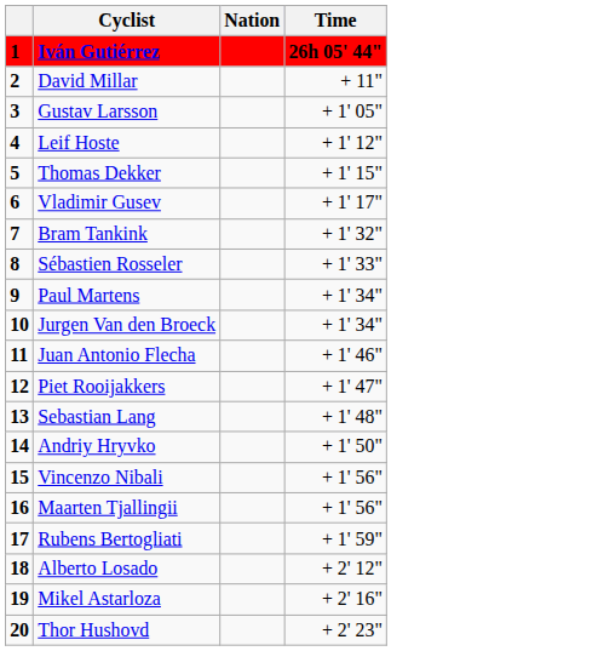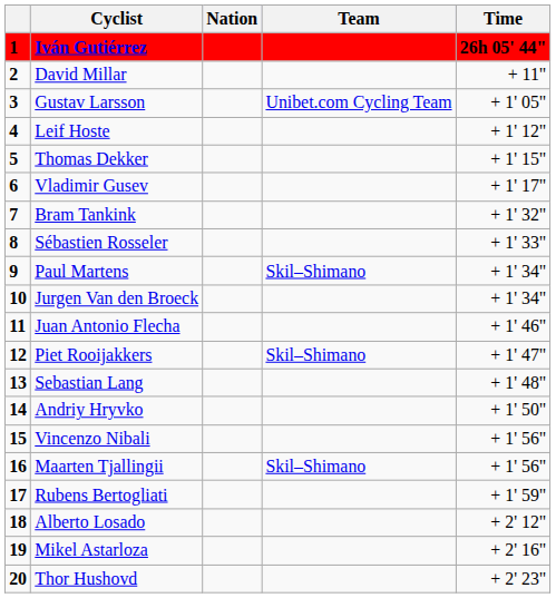 <table class="wikitable">
 <tr style="background:#ccccff;">
 <th></th>
 <th>Cyclist</th>
 <th>Nation</th>
+<th>Team</th>
 <th>Time</th>
 </tr>
 <tr style="background:red">
 <td><strong>1</strong></td>
 <td><strong><a href='#'>Iván Gutiérrez</a></strong></td>
+<td><strong></strong></td>
 <td><strong></strong></td>
 <td align=right><strong>26h 05' 44"</strong></td>
 </tr>
 <tr>
 <td><strong>2</strong></td>
 <td><a href='#'>David Millar</a></td>
 <td></td>
+<td></td>
 <td align=right>+ 11"</td>
 </tr>
 <tr>
 <td><strong>3</strong></td>
 <td><a href='#'>Gustav Larsson</a></td>
 <td></td>
+<td><a href='#'>Unibet.com Cycling Team</a></td>
 <td align=right>+ 1' 05"</td>
 </tr>
 <tr>
 <td><strong>4</strong></td>
 <td><a href='#'>Leif Hoste</a></td>
+<td></td>
 <td></td>
 <td align=right>+ 1' 12"</td>
 </tr>
 <tr>
 <td><strong>5</strong></td>
 <td><a href='#'>Thomas Dekker</a></td>
 <td></td>
+<td></td>
 <td align=right>+ 1' 15"</td>
 </tr>
 <tr>
 <td><strong>6</strong></td>
 <td><a href='#'>Vladimir Gusev</a></td>
+<td></td>
 <td></td>
 <td align=right>+ 1' 17"</td>
 </tr>
 <tr>
 <td><strong>7</strong></td>
 <td><a href='#'>Bram Tankink</a></td>
 <td></td>
+<td></td>
 <td align=right>+ 1' 32"</td>
 </tr>
 <tr>
 <td><strong>8</strong></td>
 <td><a href='#'>Sébastien Rosseler</a></td>
+<td></td>
 <td></td>
 <td align=right>+ 1' 33"</td>
 </tr>
 <tr>
 <td><strong>9</strong></td>
 <td><a href='#'>Paul Martens</a></td>
 <td></td>
+<td><a href='#'>Skil–Shimano</a></td>
 <td align=right>+ 1' 34"</td>
 </tr>
 <tr>
 <td><strong>10</strong></td>
 <td><a href='#'>Jurgen Van den Broeck</a></td>
+<td></td>
 <td></td>
 <td align=right>+ 1' 34"</td>
 </tr>
 <tr>
 <td><strong>11</strong></td>
 <td><a href='#'>Juan Antonio Flecha</a></td>
 <td></td>
+<td></td>
 <td align=right>+ 1' 46"</td>
 </tr>
 <tr>
 <td><strong>12</strong></td>
 <td><a href='#'>Piet Rooijakkers</a></td>
 <td></td>
+<td><a href='#'>Skil–Shimano</a></td>
 <td align=right>+ 1' 47"</td>
 </tr>
 <tr>
 <td><strong>13</strong></td>
 <td><a href='#'>Sebastian Lang</a></td>
+<td></td>
 <td></td>
 <td align=right>+ 1' 48"</td>
 </tr>
 <tr>
 <td><strong>14</strong></td>
 <td><a href='#'>Andriy Hryvko</a></td>
 <td></td>
+<td></td>
 <td align=right>+ 1' 50"</td>
 </tr>
 <tr>
 <td><strong>15</strong></td>
 <td><a href='#'>Vincenzo Nibali</a></td>
+<td></td>
 <td></td>
 <td align=right>+ 1' 56"</td>
 </tr>
 <tr>
 <td><strong>16</strong></td>
 <td><a href='#'>Maarten Tjallingii</a></td>
 <td></td>
+<td><a href='#'>Skil–Shimano</a></td>
 <td align=right>+ 1' 56"</td>
 </tr>
 <tr>
 <td><strong>17</strong></td>
 <td><a href='#'>Rubens Bertogliati</a></td>
+<td></td>
 <td></td>
 <td align=right>+ 1' 59"</td>
 </tr>
 <tr>
 <td><strong>18</strong></td>
 <td><a href='#'>Alberto Losado</a></td>
 <td></td>
+<td></td>
 <td align=right>+ 2' 12"</td>
 </tr>
 <tr>
 <td><strong>19</strong></td>
 <td><a href='#'>Mikel Astarloza</a></td>
+<td></td>
 <td></td>
 <td align=right>+ 2' 16"</td>
 </tr>
 <tr>
 <td><strong>20</strong></td>
 <td><a href='#'>Thor Hushovd</a></td>
 <td></td>
+<td></td>
 <td align=right>+ 2' 23"</td>
 </tr>
 </table>
